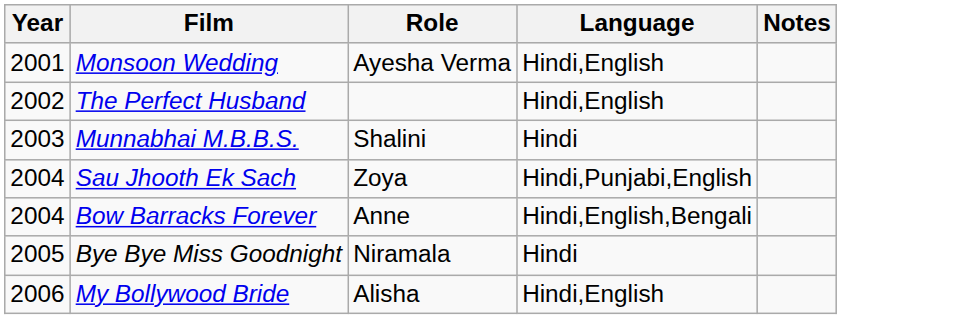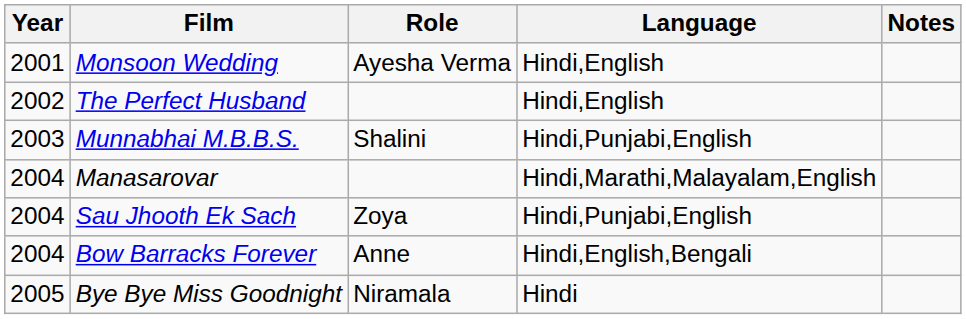 <table class="wikitable">
 <tr>
 <th>Year</th>
 <th>Film</th>
 <th>Role</th>
 <th>Language</th>
 <th>Notes</th>
 </tr>
 <tr>
 <td>2001</td>
 <td><em><a href='#'>Monsoon Wedding</a></em></td>
 <td>Ayesha Verma</td>
 <td>Hindi,English</td>
 <td></td>
 </tr>
 <tr>
 <td>2002</td>
 <td><a href='#'><em>The Perfect Husband</em></a></td>
 <td></td>
 <td>Hindi,English</td>
 <td></td>
 </tr>
 <tr>
 <td>2003</td>
 <td><em><a href='#'>Munnabhai M.B.B.S.</a></em></td>
 <td>Shalini</td>
-<td>Hindi</td>
+<td>Hindi,Punjabi,English</td>
+<td></td>
+</tr>
+<tr>
+<td>2004</td>
+<td><em>Manasarovar</em></td>
+<td></td>
+<td>Hindi,Marathi,Malayalam,English</td>
 <td></td>
 </tr>
 <tr>
 <td>2004</td>
 <td><em><a href='#'>Sau Jhooth Ek Sach</a></em></td>
 <td>Zoya</td>
 <td>Hindi,Punjabi,English</td>
 <td></td>
 </tr>
 <tr>
 <td>2004</td>
 <td><em><a href='#'>Bow Barracks Forever</a></em></td>
 <td>Anne</td>
 <td>Hindi,English,Bengali</td>
 <td></td>
 </tr>
 <tr>
 <td>2005</td>
 <td><em>Bye Bye Miss Goodnight</em></td>
 <td>Niramala</td>
 <td>Hindi</td>
 <td></td>
 </tr>
-<tr>
-<td>2006</td>
-<td><em><a href='#'>My Bollywood Bride</a></em></td>
-<td>Alisha</td>
-<td>Hindi,English</td>
-<td></td>
-</tr>
 </table>
